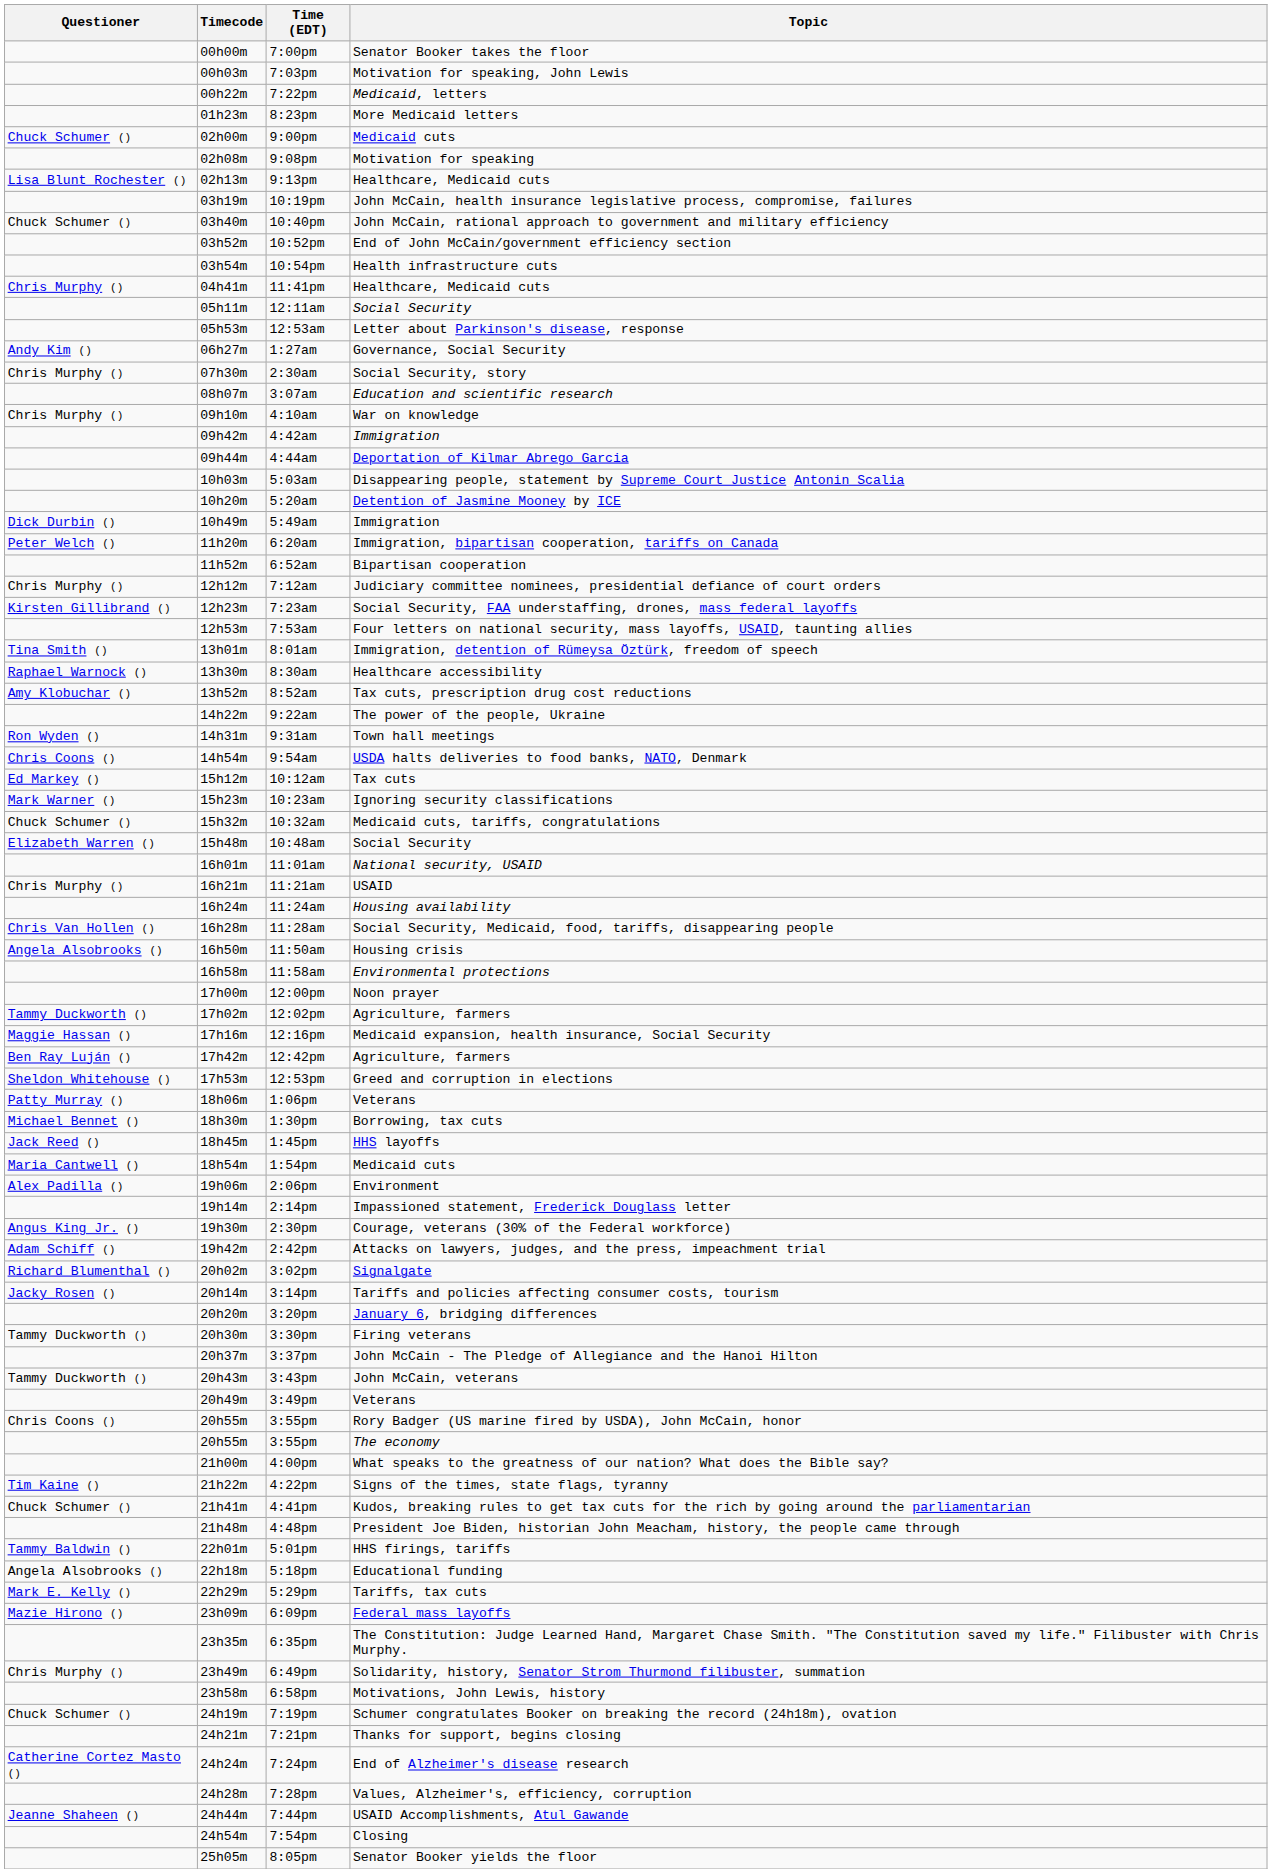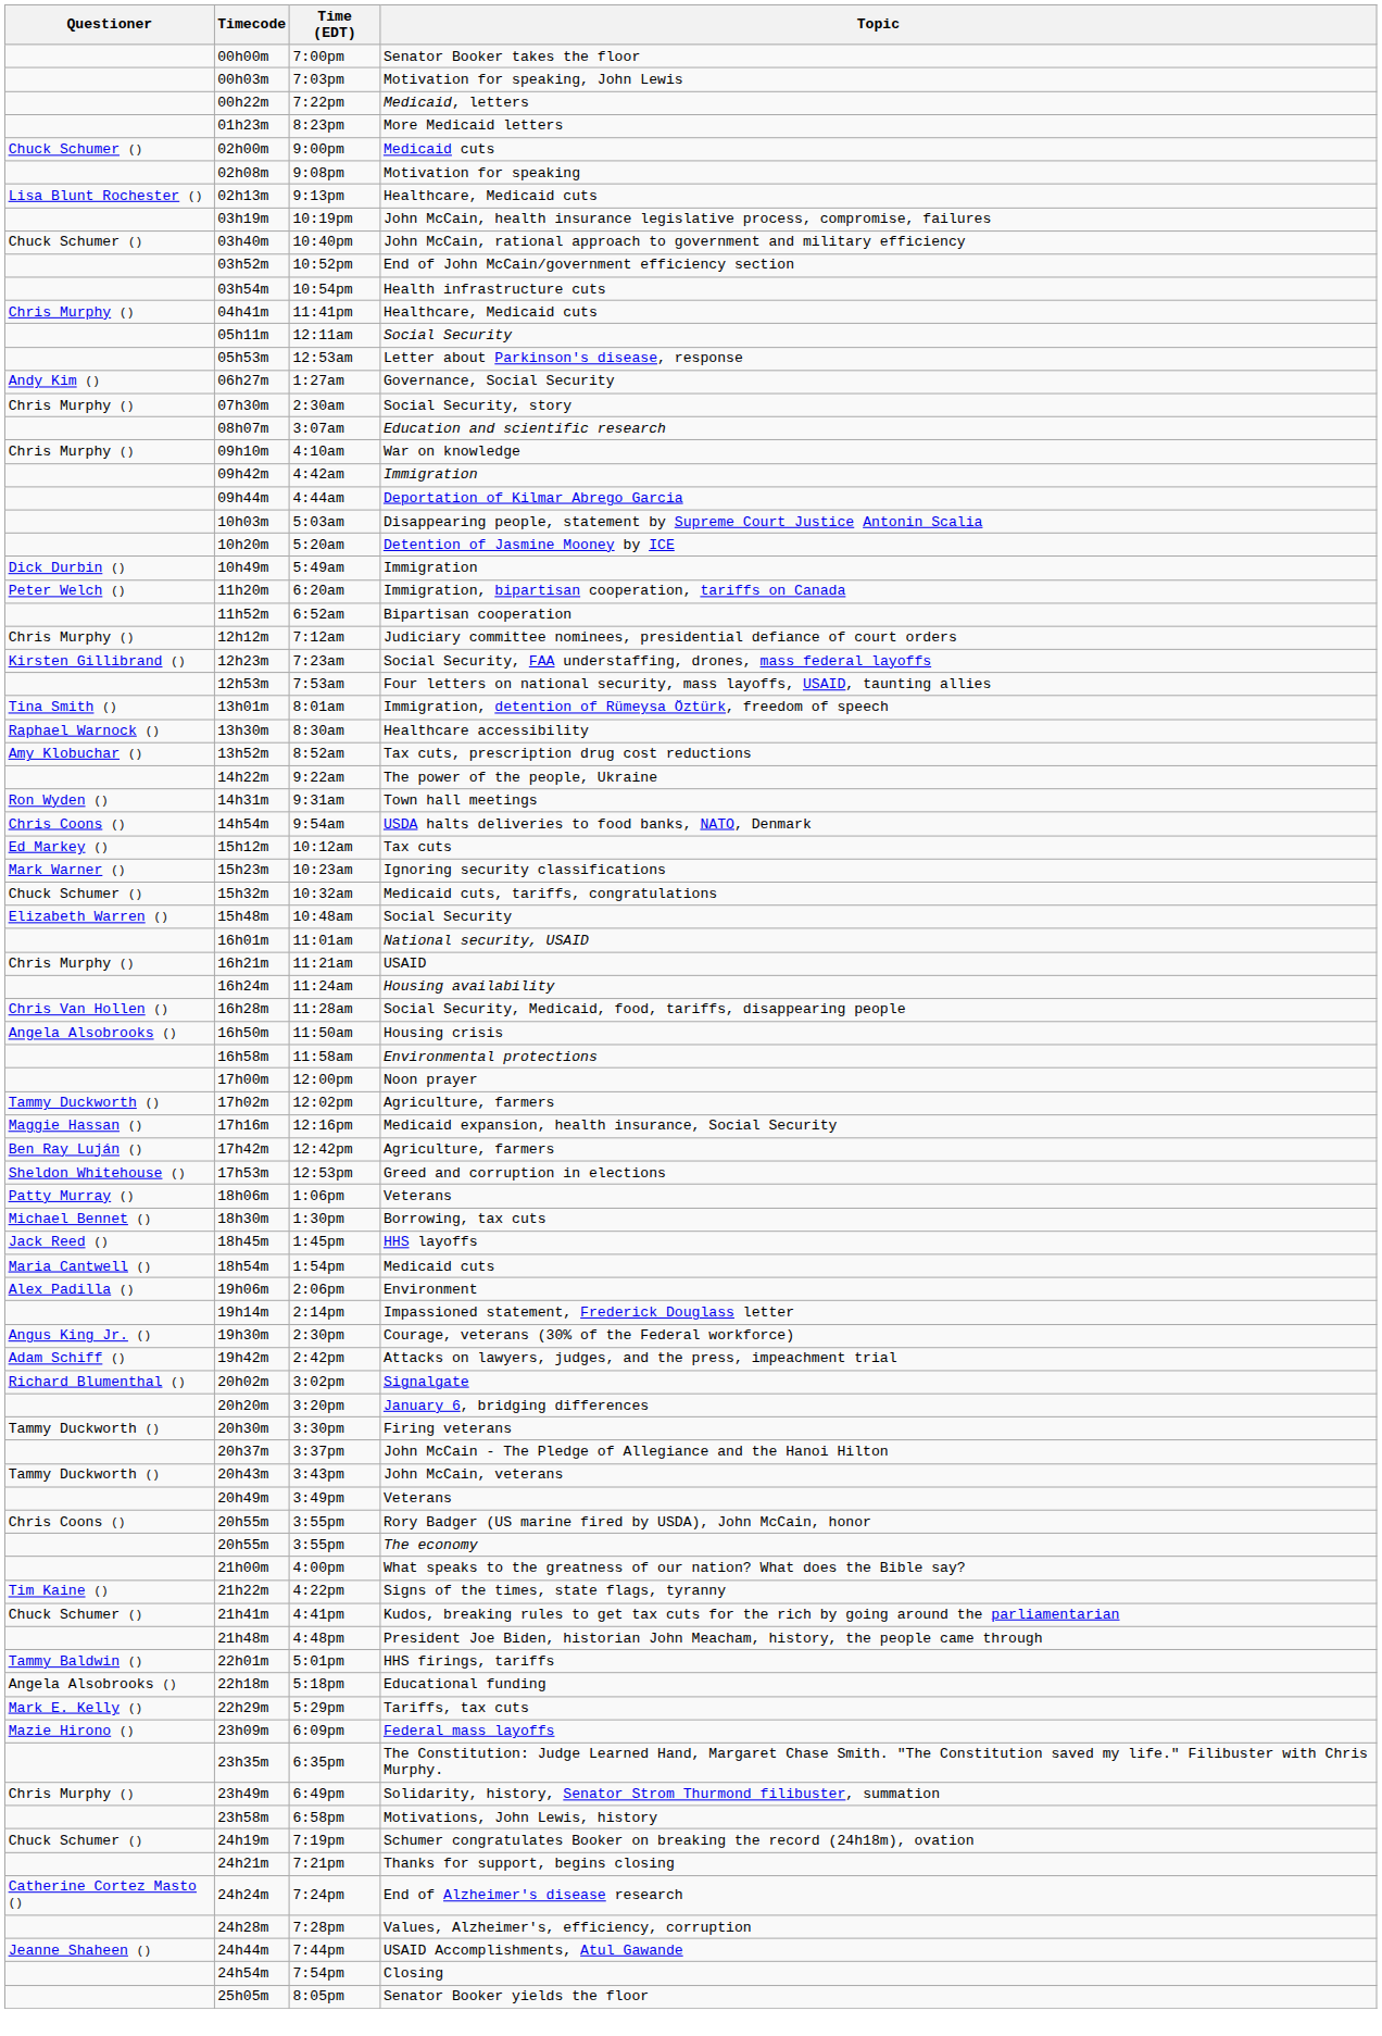 <table class="wikitable sortable">
 <tr>
 <th>Questioner</th>
 <th>Timecode</th>
 <th>Time (EDT)</th>
 <th class="unsortable">Topic</th>
 </tr>
 <tr>
 <td></td>
 <td>00h00m</td>
 <td>7:00pm</td>
 <td>Senator Booker takes the floor</td>
 </tr>
 <tr>
 <td></td>
 <td>00h03m</td>
 <td>7:03pm</td>
 <td>Motivation for speaking, John Lewis</td>
 </tr>
 <tr>
 <td></td>
 <td>00h22m</td>
 <td>7:22pm</td>
 <td><em>Medicaid</em>, letters</td>
 </tr>
 <tr>
 <td></td>
 <td>01h23m</td>
 <td>8:23pm</td>
 <td>More Medicaid letters</td>
 </tr>
 <tr>
 <td><a href='#'>Chuck Schumer</a> <small>()</small></td>
 <td>02h00m</td>
 <td>9:00pm</td>
 <td><a href='#'>Medicaid</a> cuts</td>
 </tr>
 <tr>
 <td></td>
 <td>02h08m</td>
 <td>9:08pm</td>
 <td>Motivation for speaking</td>
 </tr>
 <tr>
 <td><a href='#'>Lisa Blunt Rochester</a> <small>()</small></td>
 <td>02h13m</td>
 <td>9:13pm</td>
 <td>Healthcare, Medicaid cuts</td>
 </tr>
 <tr>
 <td></td>
 <td>03h19m</td>
 <td>10:19pm</td>
 <td>John McCain, health insurance legislative process, compromise, failures</td>
 </tr>
 <tr>
 <td>Chuck Schumer <small>()</small></td>
 <td>03h40m</td>
 <td>10:40pm</td>
 <td>John McCain, rational approach to government and military efficiency</td>
 </tr>
 <tr>
 <td></td>
 <td>03h52m</td>
 <td>10:52pm</td>
 <td>End of John McCain/government efficiency section</td>
 </tr>
 <tr>
 <td></td>
 <td>03h54m</td>
 <td>10:54pm</td>
 <td>Health infrastructure cuts</td>
 </tr>
 <tr>
 <td><a href='#'>Chris Murphy</a> <small>()</small></td>
 <td>04h41m</td>
 <td>11:41pm</td>
 <td>Healthcare, Medicaid cuts</td>
 </tr>
 <tr>
 <td></td>
 <td>05h11m</td>
 <td>12:11am</td>
 <td><em>Social Security</em></td>
 </tr>
 <tr>
 <td></td>
 <td>05h53m</td>
 <td>12:53am</td>
 <td>Letter about <a href='#'>Parkinson's disease</a>, response</td>
 </tr>
 <tr>
 <td><a href='#'>Andy Kim</a> <small>()</small></td>
 <td>06h27m</td>
 <td>1:27am</td>
 <td>Governance, Social Security</td>
 </tr>
 <tr>
 <td>Chris Murphy <small>()</small></td>
 <td>07h30m</td>
 <td>2:30am</td>
 <td>Social Security, story</td>
 </tr>
 <tr>
 <td></td>
 <td>08h07m</td>
 <td>3:07am</td>
 <td><em>Education and scientific research</em></td>
 </tr>
 <tr>
 <td>Chris Murphy <small>()</small></td>
 <td>09h10m</td>
 <td>4:10am</td>
 <td>War on knowledge</td>
 </tr>
 <tr>
 <td></td>
 <td>09h42m</td>
 <td>4:42am</td>
 <td><em>Immigration</em></td>
 </tr>
 <tr>
 <td></td>
 <td>09h44m</td>
 <td>4:44am</td>
 <td><a href='#'>Deportation of Kilmar Abrego Garcia</a></td>
 </tr>
 <tr>
 <td></td>
 <td>10h03m</td>
 <td>5:03am</td>
 <td>Disappearing people, statement by <a href='#'>Supreme Court Justice</a> <a href='#'>Antonin Scalia</a></td>
 </tr>
 <tr>
 <td></td>
 <td>10h20m</td>
 <td>5:20am</td>
 <td><a href='#'>Detention of Jasmine Mooney</a> by <a href='#'>ICE</a></td>
 </tr>
 <tr>
 <td><a href='#'>Dick Durbin</a> <small>()</small></td>
 <td>10h49m</td>
 <td>5:49am</td>
 <td>Immigration</td>
 </tr>
 <tr>
 <td><a href='#'>Peter Welch</a> <small>()</small></td>
 <td>11h20m</td>
 <td>6:20am</td>
 <td>Immigration, <a href='#'>bipartisan</a> cooperation, <a href='#'>tariffs on Canada</a></td>
 </tr>
 <tr>
 <td></td>
 <td>11h52m</td>
 <td>6:52am</td>
 <td>Bipartisan cooperation</td>
 </tr>
 <tr>
 <td>Chris Murphy <small>()</small></td>
 <td>12h12m</td>
 <td>7:12am</td>
 <td>Judiciary committee nominees, presidential defiance of court orders</td>
 </tr>
 <tr>
 <td><a href='#'>Kirsten Gillibrand</a> <small>()</small></td>
 <td>12h23m</td>
 <td>7:23am</td>
 <td>Social Security, <a href='#'>FAA</a> understaffing, drones, <a href='#'>mass federal layoffs</a></td>
 </tr>
 <tr>
 <td></td>
 <td>12h53m</td>
 <td>7:53am</td>
 <td>Four letters on national security, mass layoffs, <a href='#'>USAID</a>, taunting allies</td>
 </tr>
 <tr>
 <td><a href='#'>Tina Smith</a> <small>()</small></td>
 <td>13h01m</td>
 <td>8:01am</td>
 <td>Immigration, <a href='#'>detention of Rümeysa Öztürk</a>, freedom of speech</td>
 </tr>
 <tr>
 <td><a href='#'>Raphael Warnock</a> <small>()</small></td>
 <td>13h30m</td>
 <td>8:30am</td>
 <td>Healthcare accessibility</td>
 </tr>
 <tr>
 <td><a href='#'>Amy Klobuchar</a> <small>()</small></td>
 <td>13h52m</td>
 <td>8:52am</td>
 <td>Tax cuts, prescription drug cost reductions</td>
 </tr>
 <tr>
 <td></td>
 <td>14h22m</td>
 <td>9:22am</td>
 <td>The power of the people, Ukraine</td>
 </tr>
 <tr>
 <td><a href='#'>Ron Wyden</a> <small>()</small></td>
 <td>14h31m</td>
 <td>9:31am</td>
 <td>Town hall meetings</td>
 </tr>
 <tr>
 <td><a href='#'>Chris Coons</a> <small>()</small></td>
 <td>14h54m</td>
 <td>9:54am</td>
 <td><a href='#'>USDA</a> halts deliveries to food banks, <a href='#'>NATO</a>, Denmark</td>
 </tr>
 <tr>
 <td><a href='#'>Ed Markey</a> <small>()</small></td>
 <td>15h12m</td>
 <td>10:12am</td>
 <td>Tax cuts</td>
 </tr>
 <tr>
 <td><a href='#'>Mark Warner</a> <small>()</small></td>
 <td>15h23m</td>
 <td>10:23am</td>
 <td>Ignoring security classifications</td>
 </tr>
 <tr>
 <td>Chuck Schumer <small>()</small></td>
 <td>15h32m</td>
 <td>10:32am</td>
 <td>Medicaid cuts, tariffs, congratulations</td>
 </tr>
 <tr>
 <td><a href='#'>Elizabeth Warren</a> <small>()</small></td>
 <td>15h48m</td>
 <td>10:48am</td>
 <td>Social Security</td>
 </tr>
 <tr>
 <td></td>
 <td>16h01m</td>
 <td>11:01am</td>
 <td><em>National security, USAID</em></td>
 </tr>
 <tr>
 <td>Chris Murphy <small>()</small></td>
 <td>16h21m</td>
 <td>11:21am</td>
 <td>USAID</td>
 </tr>
 <tr>
 <td></td>
 <td>16h24m</td>
 <td>11:24am</td>
 <td><em>Housing availability</em></td>
 </tr>
 <tr>
 <td><a href='#'>Chris Van Hollen</a> <small>()</small></td>
 <td>16h28m</td>
 <td>11:28am</td>
 <td>Social Security, Medicaid, food, tariffs, disappearing people</td>
 </tr>
 <tr>
 <td><a href='#'>Angela Alsobrooks</a> <small>()</small></td>
 <td>16h50m</td>
 <td>11:50am</td>
 <td>Housing crisis</td>
 </tr>
 <tr>
 <td></td>
 <td>16h58m</td>
 <td>11:58am</td>
 <td><em>Environmental protections</em></td>
 </tr>
 <tr>
 <td></td>
 <td>17h00m</td>
 <td>12:00pm</td>
 <td>Noon prayer</td>
 </tr>
 <tr>
 <td><a href='#'>Tammy Duckworth</a> <small>()</small></td>
 <td>17h02m</td>
 <td>12:02pm</td>
 <td>Agriculture, farmers</td>
 </tr>
 <tr>
 <td><a href='#'>Maggie Hassan</a> <small>()</small></td>
 <td>17h16m</td>
 <td>12:16pm</td>
 <td>Medicaid expansion, health insurance, Social Security</td>
 </tr>
 <tr>
 <td><a href='#'>Ben Ray Luján</a> <small>()</small></td>
 <td>17h42m</td>
 <td>12:42pm</td>
 <td>Agriculture, farmers</td>
 </tr>
 <tr>
 <td><a href='#'>Sheldon Whitehouse</a> <small>()</small></td>
 <td>17h53m</td>
 <td>12:53pm</td>
 <td>Greed and corruption in elections</td>
 </tr>
 <tr>
 <td><a href='#'>Patty Murray</a> <small>()</small></td>
 <td>18h06m</td>
 <td>1:06pm</td>
 <td>Veterans</td>
 </tr>
 <tr>
 <td><a href='#'>Michael Bennet</a> <small>()</small></td>
 <td>18h30m</td>
 <td>1:30pm</td>
 <td>Borrowing, tax cuts</td>
 </tr>
 <tr>
 <td><a href='#'>Jack Reed</a> <small>()</small></td>
 <td>18h45m</td>
 <td>1:45pm</td>
 <td><a href='#'>HHS</a> layoffs</td>
 </tr>
 <tr>
 <td><a href='#'>Maria Cantwell</a> <small>()</small></td>
 <td>18h54m</td>
 <td>1:54pm</td>
 <td>Medicaid cuts</td>
 </tr>
 <tr>
 <td><a href='#'>Alex Padilla</a> <small>()</small></td>
 <td>19h06m</td>
 <td>2:06pm</td>
 <td>Environment</td>
 </tr>
 <tr>
 <td></td>
 <td>19h14m</td>
 <td>2:14pm</td>
 <td>Impassioned statement, <a href='#'>Frederick Douglass</a> letter</td>
 </tr>
 <tr>
 <td><a href='#'>Angus King Jr.</a> <small>()</small></td>
 <td>19h30m</td>
 <td>2:30pm</td>
 <td>Courage, veterans (30% of the Federal workforce)</td>
 </tr>
 <tr>
 <td><a href='#'>Adam Schiff</a> <small>()</small></td>
 <td>19h42m</td>
 <td>2:42pm</td>
 <td>Attacks on lawyers, judges, and the press, impeachment trial</td>
 </tr>
 <tr>
 <td><a href='#'>Richard Blumenthal</a> <small>()</small></td>
 <td>20h02m</td>
 <td>3:02pm</td>
 <td><a href='#'>Signalgate</a></td>
 </tr>
 <tr>
-<td><a href='#'>Jacky Rosen</a> <small>()</small></td>
-<td>20h14m</td>
-<td>3:14pm</td>
-<td>Tariffs and policies affecting consumer costs, tourism</td>
-</tr>
-<tr>
 <td></td>
 <td>20h20m</td>
 <td>3:20pm</td>
 <td><a href='#'>January 6</a>, bridging differences</td>
 </tr>
 <tr>
 <td>Tammy Duckworth <small>()</small></td>
 <td>20h30m</td>
 <td>3:30pm</td>
 <td>Firing veterans</td>
 </tr>
 <tr>
 <td></td>
 <td>20h37m</td>
 <td>3:37pm</td>
 <td>John McCain - The Pledge of Allegiance and the Hanoi Hilton</td>
 </tr>
 <tr>
 <td>Tammy Duckworth <small>()</small></td>
 <td>20h43m</td>
 <td>3:43pm</td>
 <td>John McCain, veterans</td>
 </tr>
 <tr>
 <td></td>
 <td>20h49m</td>
 <td>3:49pm</td>
 <td>Veterans</td>
 </tr>
 <tr>
 <td>Chris Coons <small>()</small></td>
 <td>20h55m</td>
 <td>3:55pm</td>
 <td>Rory Badger (US marine fired by USDA), John McCain, honor</td>
 </tr>
 <tr>
 <td></td>
 <td>20h55m</td>
 <td>3:55pm</td>
 <td><em>The economy</em></td>
 </tr>
 <tr>
 <td></td>
 <td>21h00m</td>
 <td>4:00pm</td>
 <td>What speaks to the greatness of our nation? What does the Bible say?</td>
 </tr>
 <tr>
 <td><a href='#'>Tim Kaine</a> <small>()</small></td>
 <td>21h22m</td>
 <td>4:22pm</td>
 <td>Signs of the times, state flags, tyranny</td>
 </tr>
 <tr>
 <td>Chuck Schumer <small>()</small></td>
 <td>21h41m</td>
 <td>4:41pm</td>
 <td>Kudos, breaking rules to get tax cuts for the rich by going around the <a href='#'>parliamentarian</a></td>
 </tr>
 <tr>
 <td></td>
 <td>21h48m</td>
 <td>4:48pm</td>
 <td>President Joe Biden, historian John Meacham, history, the people came through</td>
 </tr>
 <tr>
 <td><a href='#'>Tammy Baldwin</a> <small>()</small></td>
 <td>22h01m</td>
 <td>5:01pm</td>
 <td>HHS firings, tariffs</td>
 </tr>
 <tr>
 <td>Angela Alsobrooks <small>()</small></td>
 <td>22h18m</td>
 <td>5:18pm</td>
 <td>Educational funding</td>
 </tr>
 <tr>
 <td><a href='#'>Mark E. Kelly</a> <small>()</small></td>
 <td>22h29m</td>
 <td>5:29pm</td>
 <td>Tariffs, tax cuts</td>
 </tr>
 <tr>
 <td><a href='#'>Mazie Hirono</a> <small>()</small></td>
 <td>23h09m</td>
 <td>6:09pm</td>
 <td><a href='#'>Federal mass layoffs</a></td>
 </tr>
 <tr>
 <td></td>
 <td>23h35m</td>
 <td>6:35pm</td>
 <td>The Constitution: Judge Learned Hand, Margaret Chase Smith. "The Constitution saved my life." Filibuster with Chris Murphy.</td>
 </tr>
 <tr>
 <td>Chris Murphy <small>()</small></td>
 <td>23h49m</td>
 <td>6:49pm</td>
 <td>Solidarity, history, <a href='#'>Senator Strom Thurmond filibuster</a>, summation</td>
 </tr>
 <tr>
 <td></td>
 <td>23h58m</td>
 <td>6:58pm</td>
 <td>Motivations, John Lewis, history</td>
 </tr>
 <tr>
 <td>Chuck Schumer <small>()</small></td>
 <td>24h19m</td>
 <td>7:19pm</td>
 <td>Schumer congratulates Booker on breaking the record (24h18m), ovation</td>
 </tr>
 <tr>
 <td></td>
 <td>24h21m</td>
 <td>7:21pm</td>
 <td>Thanks for support, begins closing</td>
 </tr>
 <tr>
 <td><a href='#'>Catherine Cortez Masto</a> <small>()</small></td>
 <td>24h24m</td>
 <td>7:24pm</td>
 <td>End of <a href='#'>Alzheimer's disease</a> research</td>
 </tr>
 <tr>
 <td></td>
 <td>24h28m</td>
 <td>7:28pm</td>
 <td>Values, Alzheimer's, efficiency, corruption</td>
 </tr>
 <tr>
 <td><a href='#'>Jeanne Shaheen</a> <small>()</small></td>
 <td>24h44m</td>
 <td>7:44pm</td>
 <td>USAID Accomplishments, <a href='#'>Atul Gawande</a></td>
 </tr>
 <tr>
 <td></td>
 <td>24h54m</td>
 <td>7:54pm</td>
 <td>Closing</td>
 </tr>
 <tr>
 <td></td>
 <td>25h05m</td>
 <td>8:05pm</td>
 <td>Senator Booker yields the floor</td>
 </tr>
 </table>
